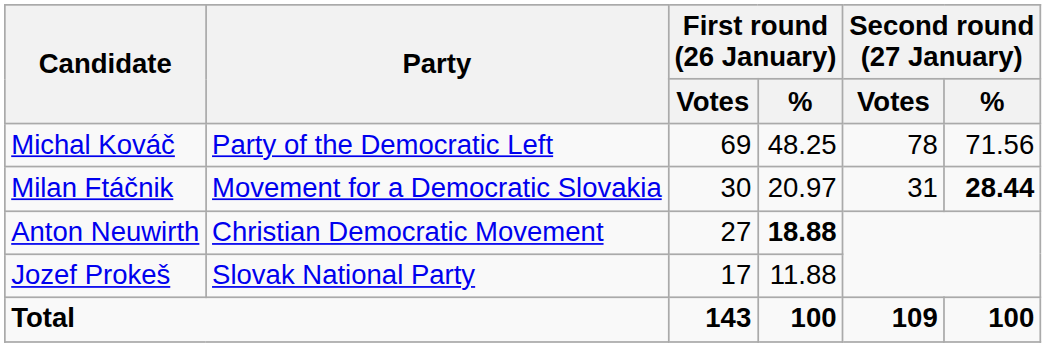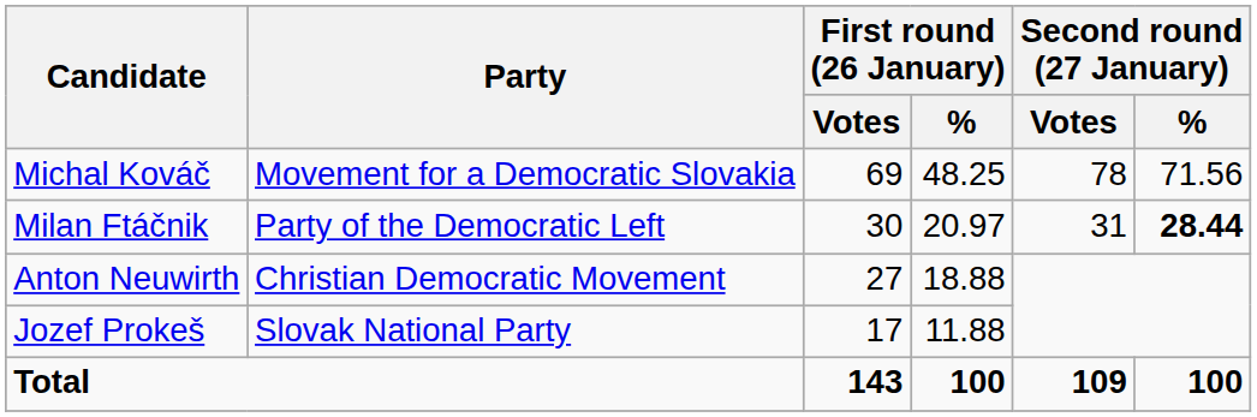 <table class=wikitable style=text-align:right>
 <tr>
 <th rowspan=2>Candidate</th>
 <th rowspan=2>Party</th>
 <th colspan=2>First round<br>(26 January)</th>
 <th colspan=2>Second round<br>(27 January)</th>
 </tr>
 <tr>
 <th>Votes</th>
 <th>%</th>
 <th>Votes</th>
 <th>%</th>
 </tr>
 <tr>
 <td align=left><a href='#'>Michal Kováč</a></td>
-<td align=left><a href='#'>Party of the Democratic Left</a></td>
+<td align=left><a href='#'>Movement for a Democratic Slovakia</a></td>
 <td>69</td>
 <td>48.25</td>
 <td>78</td>
 <td>71.56</td>
 </tr>
 <tr>
 <td align=left><a href='#'>Milan Ftáčnik</a></td>
-<td align=left><a href='#'>Movement for a Democratic Slovakia</a></td>
+<td align=left><a href='#'>Party of the Democratic Left</a></td>
 <td>30</td>
 <td>20.97</td>
 <td>31</td>
 <td><strong>28.44</strong></td>
 </tr>
 <tr>
 <td align=left><a href='#'>Anton Neuwirth</a></td>
 <td align=left><a href='#'>Christian Democratic Movement</a></td>
 <td>27</td>
-<td><strong>18.88</strong></td>
+<td>18.88</td>
 <td colspan=2 rowspan=2></td>
 </tr>
 <tr>
 <td align=left><a href='#'>Jozef Prokeš</a></td>
 <td align=left><a href='#'>Slovak National Party</a></td>
 <td>17</td>
 <td>11.88</td>
 </tr>
 <tr>
 <td align=left colspan=2><strong>Total</strong></td>
 <td><strong>143</strong></td>
 <td><strong>100</strong></td>
 <td><strong>109</strong></td>
 <td><strong>100</strong></td>
 </tr>
 </table>
